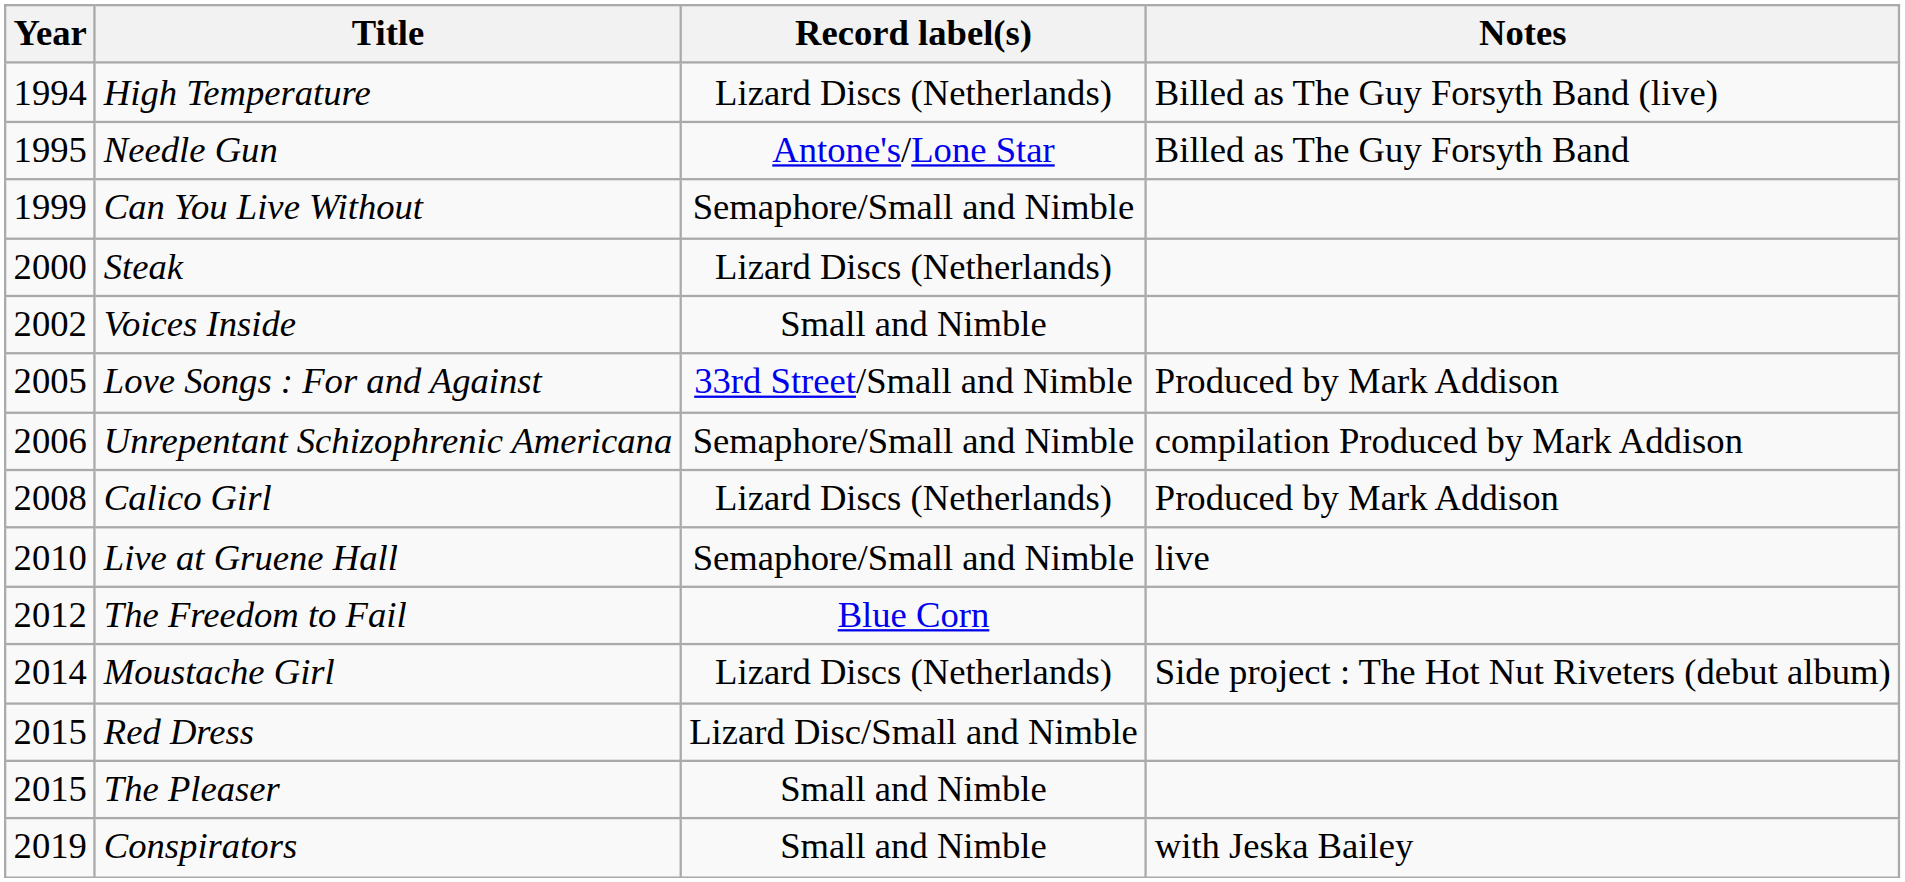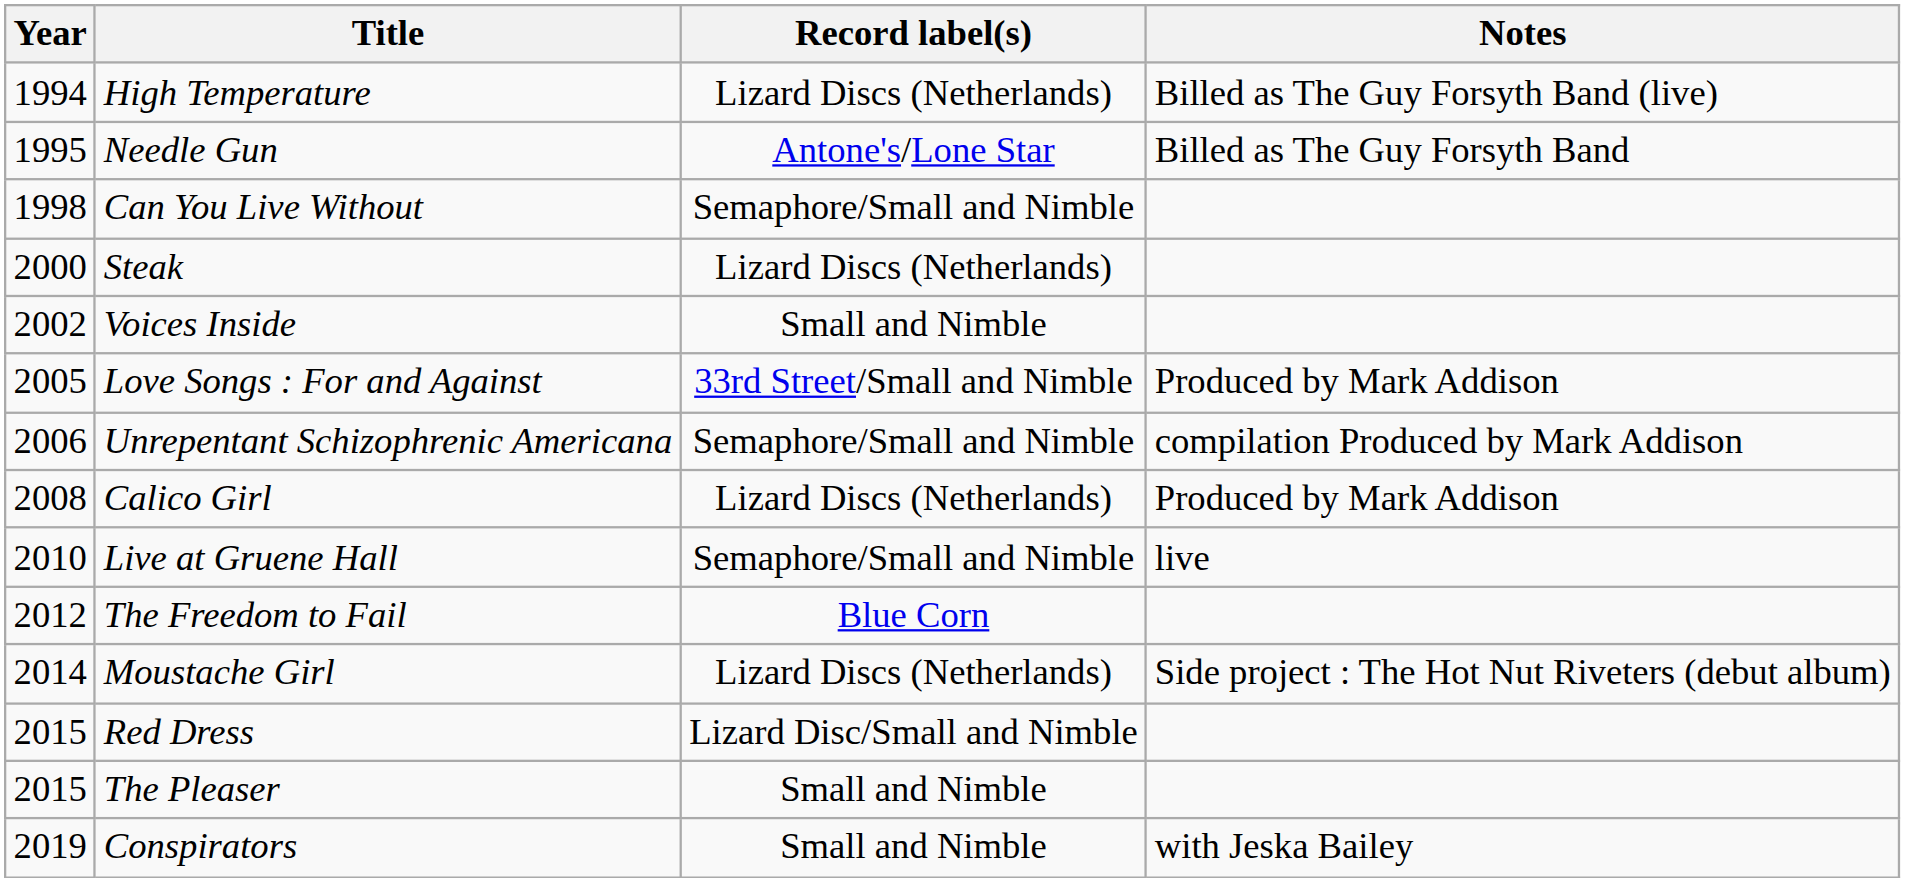 <table class="wikitable sortable">
 <tr>
 <th>Year</th>
 <th>Title</th>
 <th>Record label(s)</th>
 <th>Notes</th>
 </tr>
 <tr>
 <td>1994</td>
 <td><em>High Temperature</em></td>
 <td style="text-align:center;">Lizard Discs (Netherlands)</td>
 <td>Billed as The Guy Forsyth Band (live)</td>
 </tr>
 <tr>
 <td>1995</td>
 <td><em>Needle Gun</em></td>
 <td style="text-align:center;"><a href='#'>Antone's</a>/<a href='#'>Lone Star</a></td>
 <td>Billed as The Guy Forsyth Band</td>
 </tr>
 <tr>
-<td>1999</td>
+<td>1998</td>
 <td><em>Can You Live Without</em></td>
 <td style="text-align:center;">Semaphore/Small and Nimble</td>
 <td></td>
 </tr>
 <tr>
 <td>2000</td>
 <td><em>Steak</em></td>
 <td style="text-align:center;">Lizard Discs (Netherlands)</td>
 <td></td>
 </tr>
 <tr>
 <td>2002</td>
 <td><em>Voices Inside</em></td>
 <td style="text-align:center;">Small and Nimble</td>
 <td></td>
 </tr>
 <tr>
 <td>2005</td>
 <td><em>Love Songs : For and Against</em></td>
 <td style="text-align:center;"><a href='#'>33rd Street</a>/Small and Nimble</td>
 <td>Produced by Mark Addison</td>
 </tr>
 <tr>
 <td>2006</td>
 <td><em>Unrepentant Schizophrenic Americana</em></td>
 <td style="text-align:center;">Semaphore/Small and Nimble</td>
 <td>compilation Produced by Mark Addison</td>
 </tr>
 <tr>
 <td>2008</td>
 <td><em>Calico Girl</em></td>
 <td style="text-align:center;">Lizard Discs (Netherlands)</td>
 <td>Produced by Mark Addison</td>
 </tr>
 <tr>
 <td>2010</td>
 <td><em>Live at Gruene Hall</em></td>
 <td style="text-align:center;">Semaphore/Small and Nimble</td>
 <td>live</td>
 </tr>
 <tr>
 <td>2012</td>
 <td><em>The Freedom to Fail</em></td>
 <td style="text-align:center;"><a href='#'>Blue Corn</a></td>
 <td></td>
 </tr>
 <tr>
 <td>2014</td>
 <td><em>Moustache Girl</em></td>
 <td style="text-align:center;">Lizard Discs (Netherlands)</td>
 <td>Side project : The Hot Nut Riveters (debut album)</td>
 </tr>
 <tr>
 <td>2015</td>
 <td><em>Red Dress</em></td>
 <td style="text-align:center;">Lizard Disc/Small and Nimble</td>
 <td></td>
 </tr>
 <tr>
 <td>2015</td>
 <td><em>The Pleaser</em></td>
 <td style="text-align:center;">Small and Nimble</td>
 <td></td>
 </tr>
 <tr>
 <td>2019</td>
 <td><em>Conspirators</em></td>
 <td style="text-align:center;">Small and Nimble</td>
 <td>with Jeska Bailey</td>
 </tr>
 </table>
